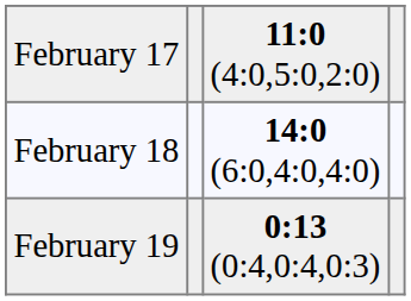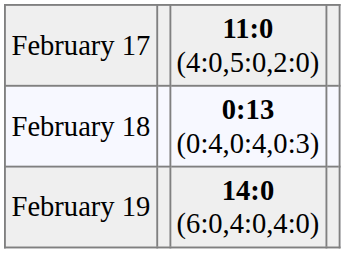 <table bgcolor="#f7f8ff" cellpadding="3" cellspacing="0" border="1" style="font-size: 95%; border: gray solid 1px; border-collapse: collapse;">
 <tr bgcolor="#EFEFEF">
 <td>February 17</td>
 <td></td>
 <td align="center"><strong>11:0</strong><br>(4:0,5:0,2:0)</td>
 <td></td>
 </tr>
 <tr>
 <td>February 18</td>
 <td></td>
-<td align="center"><strong>14:0</strong><br>(6:0,4:0,4:0)</td>
+<td align="center"><strong>0:13</strong><br>(0:4,0:4,0:3)</td>
 <td></td>
 </tr>
 <tr bgcolor="#EFEFEF">
 <td>February 19</td>
 <td></td>
-<td align="center"><strong>0:13</strong><br>(0:4,0:4,0:3)</td>
+<td align="center"><strong>14:0</strong><br>(6:0,4:0,4:0)</td>
 <td></td>
 </tr>
 </table>
